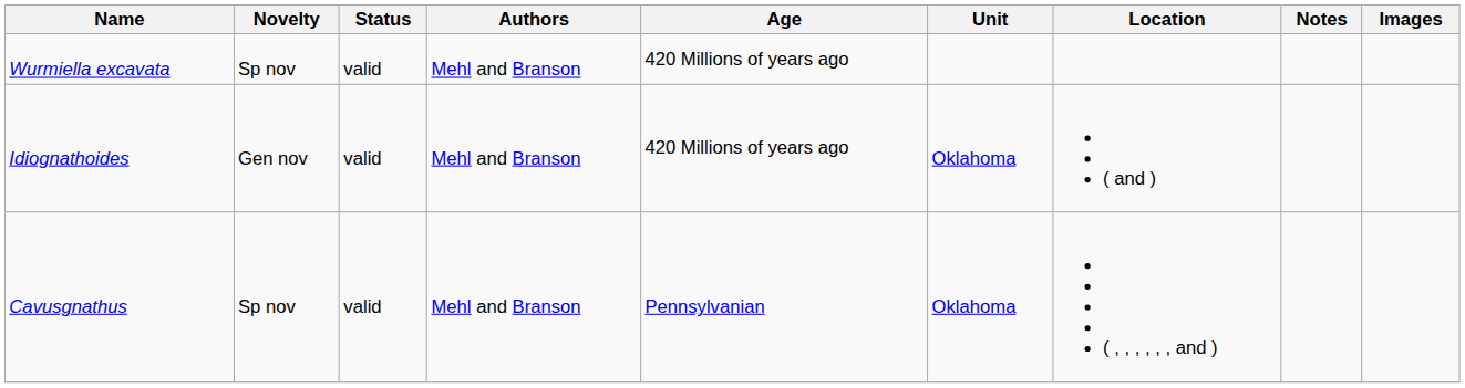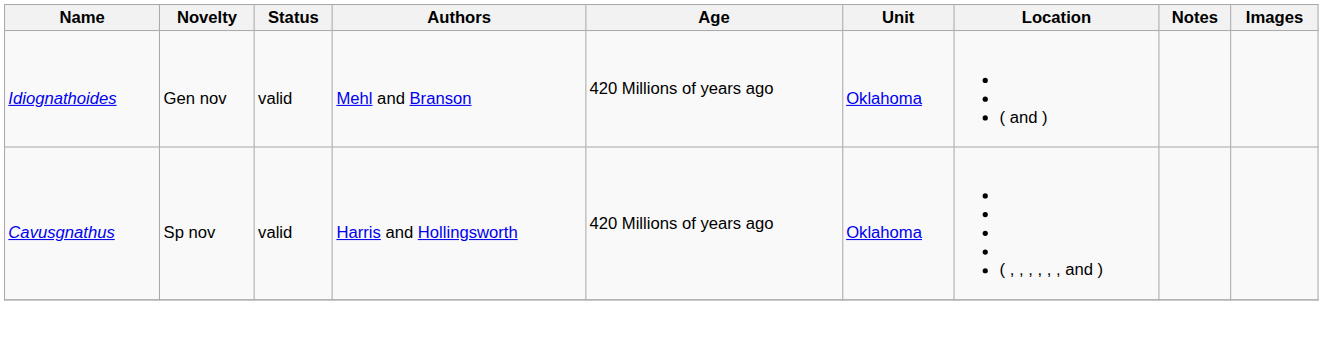 <table class="wikitable sortable" align="center" width="100%">
 <tr>
 <th>Name</th>
 <th>Novelty</th>
 <th>Status</th>
 <th>Authors</th>
 <th>Age</th>
 <th>Unit</th>
 <th>Location</th>
 <th>Notes</th>
 <th>Images</th>
-</tr>
-<tr>
-<td><br><em><a href='#'>Wurmiella excavata</a></em></td>
-<td><br>Sp nov</td>
-<td><br>valid</td>
-<td><br><a href='#'>Mehl</a> and <a href='#'>Branson</a></td>
-<td>420 Millions of years ago</td>
-<td></td>
-<td><br><br></td>
-<td></td>
-<td></td>
 </tr>
 <tr>
 <td><br><em><a href='#'>Idiognathoides</a></em></td>
 <td><br>Gen nov</td>
 <td><br>valid</td>
 <td><br><a href='#'>Mehl</a> and <a href='#'>Branson</a></td>
 <td>420 Millions of years ago</td>
 <td><br><a href='#'>Oklahoma</a></td>
 <td><br><ul><li></li><li></li><li> ( and )</li></ul></td>
 <td></td>
 <td></td>
 </tr>
 <tr>
 <td><br><em><a href='#'>Cavusgnathus</a></em></td>
 <td><br>Sp nov</td>
 <td><br>valid</td>
-<td><br><a href='#'>Mehl</a> and <a href='#'>Branson</a></td>
-<td><br><a href='#'>Pennsylvanian</a></td>
+<td><br><a href='#'>Harris</a> and <a href='#'>Hollingsworth</a></td>
+<td>420 Millions of years ago</td>
 <td><br><a href='#'>Oklahoma</a></td>
 <td><br><ul><li></li><li></li><li></li><li></li><li> ( , , , , , ,  and  )</li></ul></td>
 <td></td>
 <td></td>
 </tr>
 <tr>
 </tr>
 </table>
